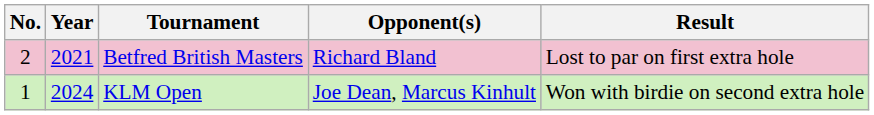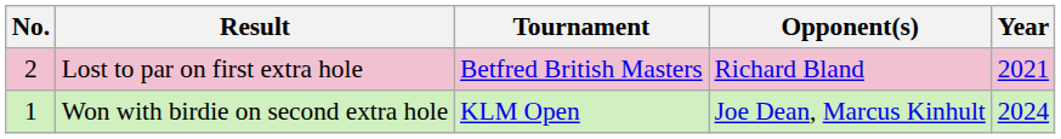 <table class="wikitable" style="font-size:95%;">
 <tr>
 <th>No.</th>
-<th>Year</th>
+<th>Result</th>
 <th>Tournament</th>
 <th>Opponent(s)</th>
-<th>Result</th>
+<th>Year</th>
 </tr>
 <tr style="background:#F2C1D1;">
 <td align=center>2</td>
-<td><a href='#'>2021</a></td>
+<td>Lost to par on first extra hole</td>
 <td><a href='#'>Betfred British Masters</a></td>
 <td> <a href='#'>Richard Bland</a></td>
-<td>Lost to par on first extra hole</td>
+<td><a href='#'>2021</a></td>
 </tr>
 <tr style="background:#D0F0C0;">
 <td align=center>1</td>
-<td><a href='#'>2024</a></td>
+<td>Won with birdie on second extra hole</td>
 <td><a href='#'>KLM Open</a></td>
 <td> <a href='#'>Joe Dean</a>,  <a href='#'>Marcus Kinhult</a></td>
-<td>Won with birdie on second extra hole</td>
+<td><a href='#'>2024</a></td>
 </tr>
 </table>
